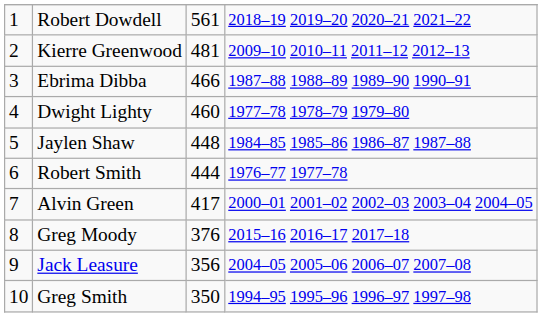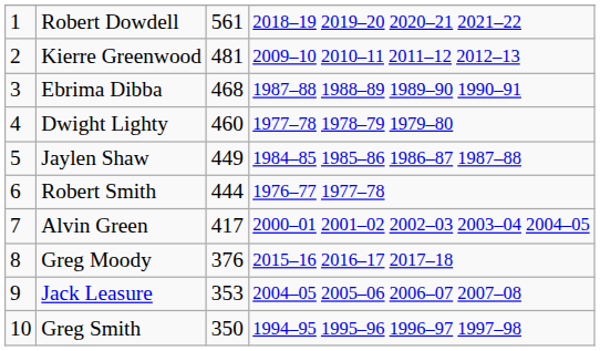 <table class="wikitable">
 <tr>
 </tr>
 <tr>
 <td>1</td>
 <td>Robert Dowdell</td>
 <td>561</td>
 <td style="font-size:85%;"><a href='#'>2018–19</a> <a href='#'>2019–20</a> <a href='#'>2020–21</a> <a href='#'>2021–22</a></td>
 </tr>
 <tr>
 <td>2</td>
 <td>Kierre Greenwood</td>
 <td>481</td>
 <td style="font-size:85%;"><a href='#'>2009–10</a> <a href='#'>2010–11</a> <a href='#'>2011–12</a> <a href='#'>2012–13</a></td>
 </tr>
 <tr>
 <td>3</td>
 <td>Ebrima Dibba</td>
-<td>466</td>
+<td>468</td>
 <td style="font-size:85%;"><a href='#'>1987–88</a> <a href='#'>1988–89</a> <a href='#'>1989–90</a> <a href='#'>1990–91</a></td>
 </tr>
 <tr>
 <td>4</td>
 <td>Dwight Lighty</td>
 <td>460</td>
 <td style="font-size:85%;"><a href='#'>1977–78</a> <a href='#'>1978–79</a> <a href='#'>1979–80</a></td>
 </tr>
 <tr>
 <td>5</td>
 <td>Jaylen Shaw</td>
-<td>448</td>
+<td>449</td>
 <td style="font-size:85%;"><a href='#'>1984–85</a> <a href='#'>1985–86</a> <a href='#'>1986–87</a> <a href='#'>1987–88</a></td>
 </tr>
 <tr>
 <td>6</td>
 <td>Robert Smith</td>
 <td>444</td>
 <td style="font-size:85%;"><a href='#'>1976–77</a> <a href='#'>1977–78</a></td>
 </tr>
 <tr>
 <td>7</td>
 <td>Alvin Green</td>
 <td>417</td>
 <td style="font-size:85%;"><a href='#'>2000–01</a> <a href='#'>2001–02</a> <a href='#'>2002–03</a> <a href='#'>2003–04</a> <a href='#'>2004–05</a></td>
 </tr>
 <tr>
 <td>8</td>
 <td>Greg Moody</td>
 <td>376</td>
 <td style="font-size:85%;"><a href='#'>2015–16</a> <a href='#'>2016–17</a> <a href='#'>2017–18</a></td>
 </tr>
 <tr>
 <td>9</td>
 <td><a href='#'>Jack Leasure</a></td>
-<td>356</td>
+<td>353</td>
 <td style="font-size:85%;"><a href='#'>2004–05</a> <a href='#'>2005–06</a> <a href='#'>2006–07</a> <a href='#'>2007–08</a></td>
 </tr>
 <tr>
 <td>10</td>
 <td>Greg Smith</td>
 <td>350</td>
 <td style="font-size:85%;"><a href='#'>1994–95</a> <a href='#'>1995–96</a> <a href='#'>1996–97</a> <a href='#'>1997–98</a></td>
 </tr>
 </table>
